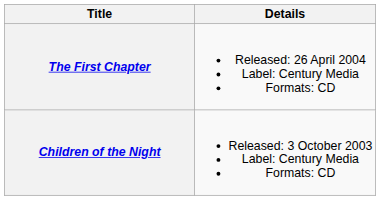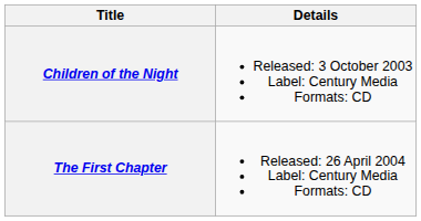 <table class="wikitable plainrowheaders" style="text-align:center;">
 <tr>
 <th scope="col" style="width:15em;">Title</th>
 <th scope="col">Details</th>
 </tr>
 <tr>
+<th scope="row"><em><a href='#'>Children of the Night</a></em></th>
+<td><br><ul><li>Released: 3 October 2003</li><li>Label: Century Media</li><li>Formats: CD</li></ul></td>
+</tr>
+<tr>
 <th scope="row"><em><a href='#'>The First Chapter</a></em></th>
 <td><br><ul><li>Released: 26 April 2004</li><li>Label: Century Media</li><li>Formats: CD</li></ul></td>
 </tr>
-<tr>
-<th scope="row"><em><a href='#'>Children of the Night</a></em></th>
-<td><br><ul><li>Released: 3 October 2003</li><li>Label: Century Media</li><li>Formats: CD</li></ul></td>
-</tr>
 </table>
